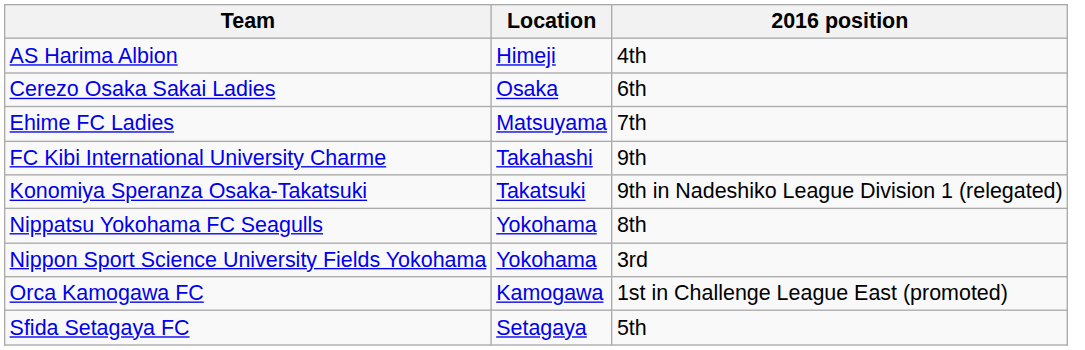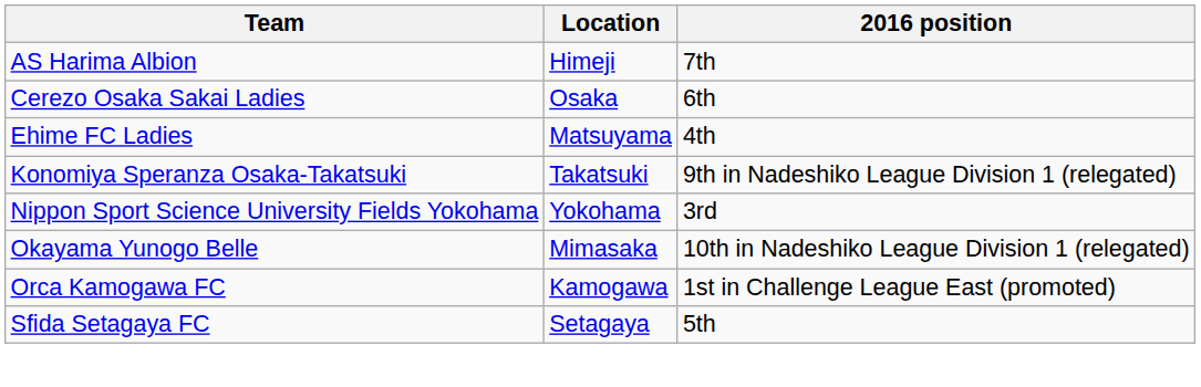 <table class="wikitable sortable">
 <tr>
 <th>Team</th>
 <th>Location</th>
 <th data-sort-type="number">2016 position</th>
 </tr>
 <tr>
 <td><a href='#'>AS Harima Albion</a></td>
 <td><a href='#'>Himeji</a></td>
-<td>4th</td>
+<td>7th</td>
 </tr>
 <tr>
 <td><a href='#'>Cerezo Osaka Sakai Ladies</a></td>
 <td><a href='#'>Osaka</a></td>
 <td>6th</td>
 </tr>
 <tr>
 <td><a href='#'>Ehime FC Ladies</a></td>
 <td><a href='#'>Matsuyama</a></td>
-<td>7th</td>
-</tr>
-<tr>
-<td><a href='#'>FC Kibi International University Charme</a></td>
-<td><a href='#'>Takahashi</a></td>
-<td>9th</td>
+<td>4th</td>
 </tr>
 <tr>
 <td><a href='#'>Konomiya Speranza Osaka-Takatsuki</a></td>
 <td><a href='#'>Takatsuki</a></td>
 <td>9th in Nadeshiko League Division 1 (relegated)</td>
 </tr>
 <tr>
-<td><a href='#'>Nippatsu Yokohama FC Seagulls</a></td>
-<td><a href='#'>Yokohama</a></td>
-<td>8th</td>
-</tr>
-<tr>
 <td><a href='#'>Nippon Sport Science University Fields Yokohama</a></td>
 <td><a href='#'>Yokohama</a></td>
 <td>3rd</td>
+</tr>
+<tr>
+<td><a href='#'>Okayama Yunogo Belle</a></td>
+<td><a href='#'>Mimasaka</a></td>
+<td>10th in Nadeshiko League Division 1 (relegated)</td>
 </tr>
 <tr>
 <td><a href='#'>Orca Kamogawa FC</a></td>
 <td><a href='#'>Kamogawa</a></td>
 <td>1st in Challenge League East (promoted)</td>
 </tr>
 <tr>
 <td><a href='#'>Sfida Setagaya FC</a></td>
 <td><a href='#'>Setagaya</a></td>
 <td>5th</td>
 </tr>
 </table>
